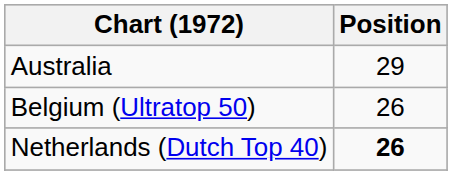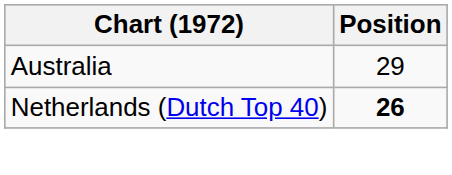 <table class="wikitable sortable">
 <tr>
 <th>Chart (1972)</th>
 <th>Position</th>
 </tr>
 <tr>
 <td>Australia</td>
 <td align="center">29</td>
 </tr>
 <tr>
-<td>Belgium (<a href='#'>Ultratop 50</a>)</td>
-<td align="center">26</td>
-</tr>
-<tr>
 <td>Netherlands (<a href='#'>Dutch Top 40</a>)</td>
 <td align="center"><strong>26</strong></td>
 </tr>
 </table>
